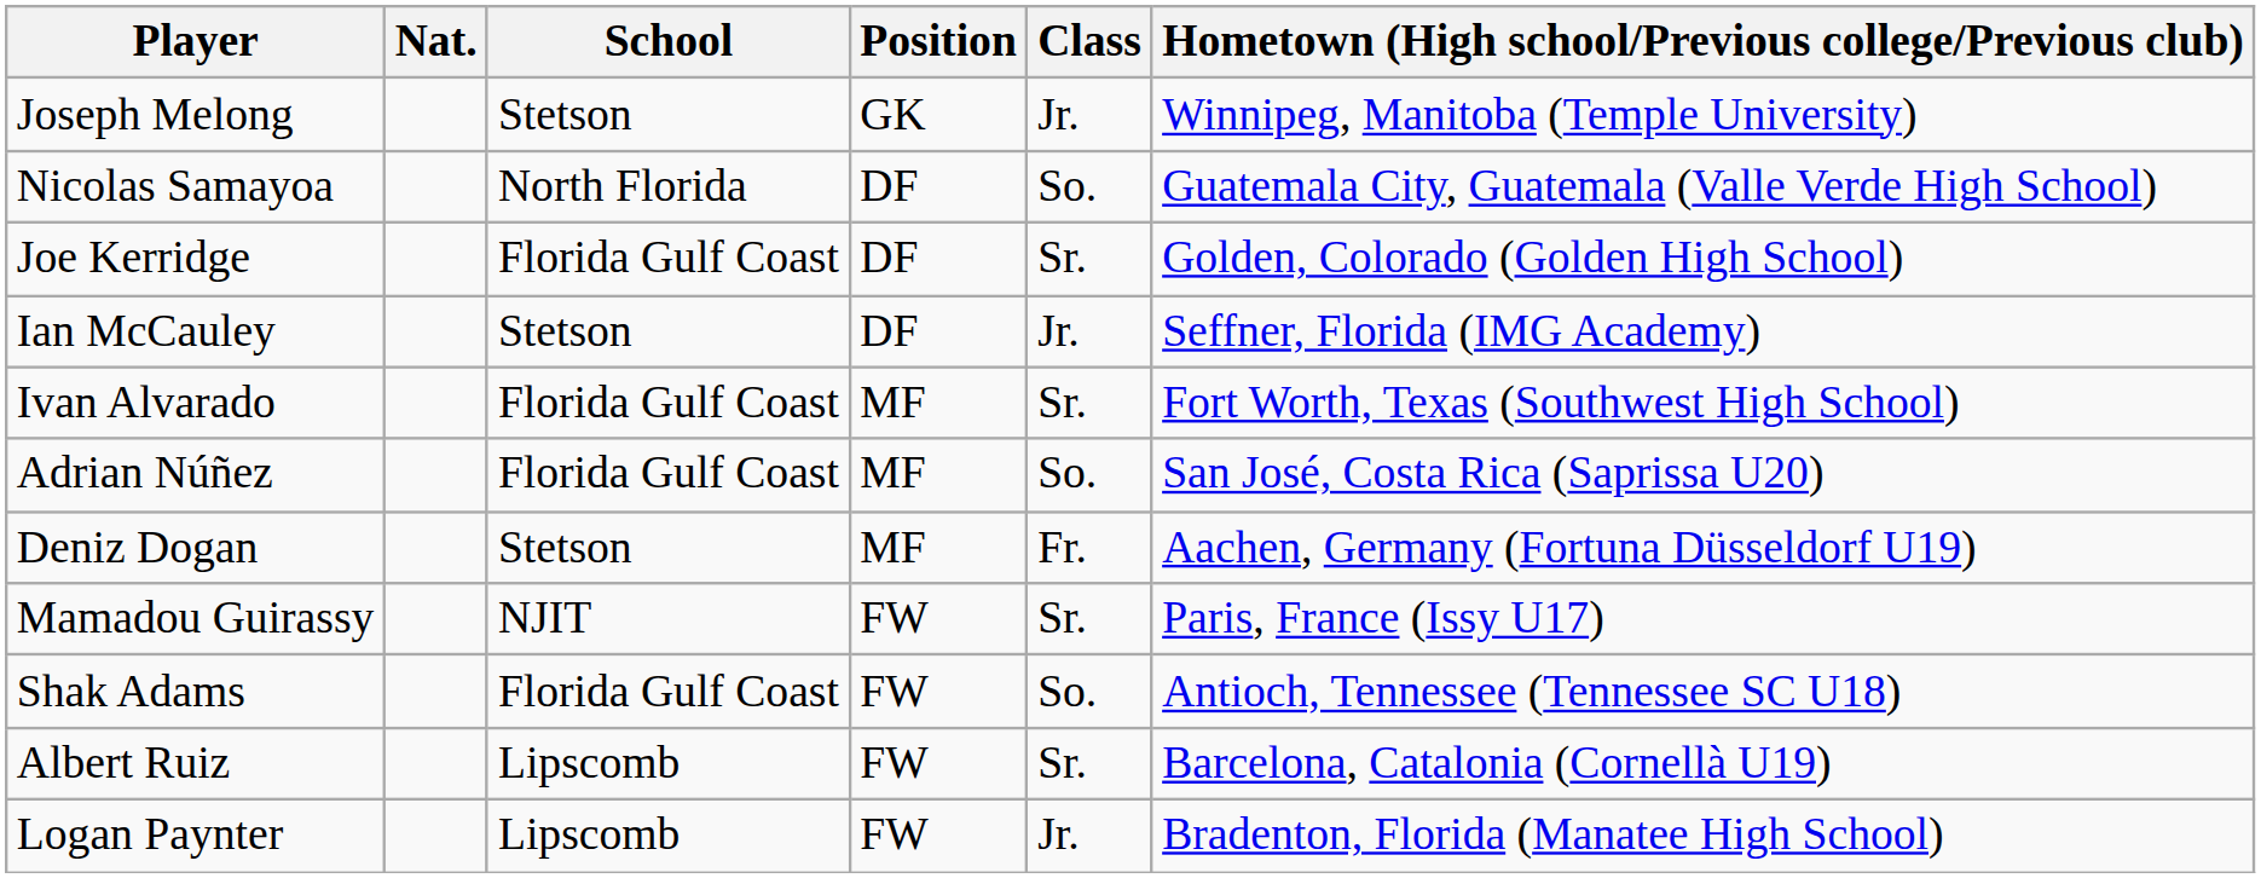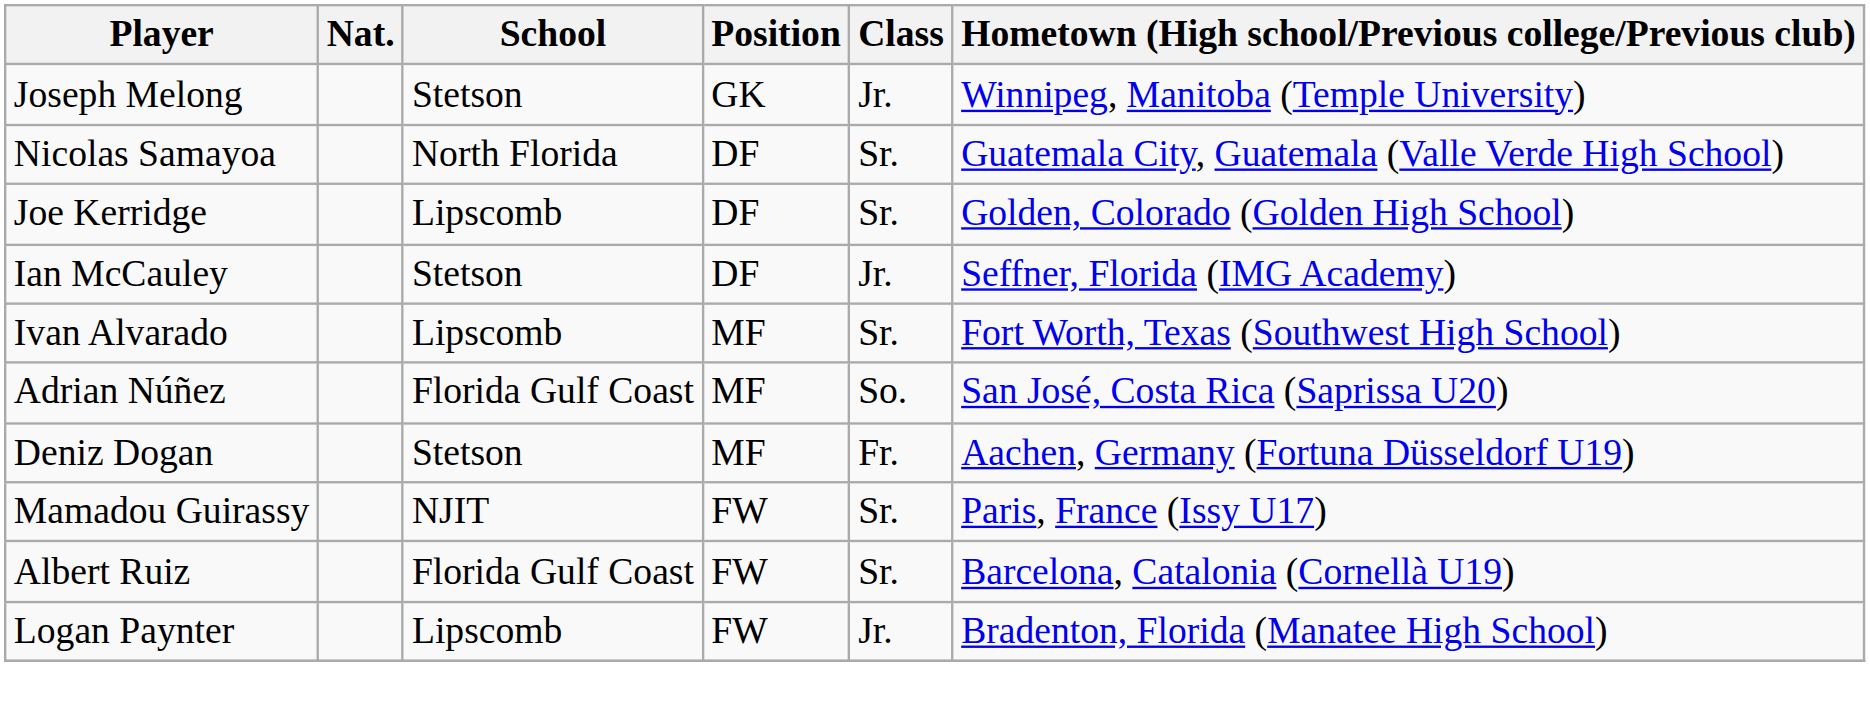 <table class="wikitable sortable" style="text-align: left">
 <tr>
 <th>Player</th>
 <th>Nat.</th>
 <th>School</th>
 <th>Position</th>
 <th>Class</th>
 <th>Hometown (High school/Previous college/Previous club)</th>
 </tr>
 <tr>
 <td>Joseph Melong</td>
 <td></td>
 <td>Stetson</td>
 <td>GK</td>
 <td>Jr.</td>
 <td><a href='#'>Winnipeg</a>, <a href='#'>Manitoba</a> (<a href='#'>Temple University</a>)</td>
 </tr>
 <tr>
 <td>Nicolas Samayoa</td>
 <td></td>
 <td>North Florida</td>
 <td>DF</td>
-<td>So.</td>
+<td>Sr.</td>
 <td><a href='#'>Guatemala City</a>, <a href='#'>Guatemala</a> (<a href='#'>Valle Verde High School</a>)</td>
 </tr>
 <tr>
 <td>Joe Kerridge</td>
 <td></td>
-<td>Florida Gulf Coast</td>
+<td>Lipscomb</td>
 <td>DF</td>
 <td>Sr.</td>
 <td><a href='#'>Golden, Colorado</a> (<a href='#'>Golden High School</a>)</td>
 </tr>
 <tr>
 <td>Ian McCauley</td>
 <td></td>
 <td>Stetson</td>
 <td>DF</td>
 <td>Jr.</td>
 <td><a href='#'>Seffner, Florida</a> (<a href='#'>IMG Academy</a>)</td>
 </tr>
 <tr>
 <td>Ivan Alvarado</td>
 <td></td>
-<td>Florida Gulf Coast</td>
+<td>Lipscomb</td>
 <td>MF</td>
 <td>Sr.</td>
 <td><a href='#'>Fort Worth, Texas</a> (<a href='#'>Southwest High School</a>)</td>
 </tr>
 <tr>
 <td>Adrian Núñez</td>
 <td></td>
 <td>Florida Gulf Coast</td>
 <td>MF</td>
 <td>So.</td>
 <td><a href='#'>San José, Costa Rica</a> (<a href='#'>Saprissa U20</a>)</td>
 </tr>
 <tr>
 <td>Deniz Dogan</td>
 <td></td>
 <td>Stetson</td>
 <td>MF</td>
 <td>Fr.</td>
 <td><a href='#'>Aachen</a>, <a href='#'>Germany</a> (<a href='#'>Fortuna Düsseldorf U19</a>)</td>
 </tr>
 <tr>
 <td>Mamadou Guirassy</td>
 <td></td>
 <td>NJIT</td>
 <td>FW</td>
 <td>Sr.</td>
 <td><a href='#'>Paris</a>, <a href='#'>France</a> (<a href='#'>Issy U17</a>)</td>
 </tr>
 <tr>
-<td>Shak Adams</td>
+<td>Albert Ruiz</td>
 <td></td>
 <td>Florida Gulf Coast</td>
-<td>FW</td>
-<td>So.</td>
-<td><a href='#'>Antioch, Tennessee</a> (<a href='#'>Tennessee SC U18</a>)</td>
-</tr>
-<tr>
-<td>Albert Ruiz</td>
-<td></td>
-<td>Lipscomb</td>
 <td>FW</td>
 <td>Sr.</td>
 <td><a href='#'>Barcelona</a>, <a href='#'>Catalonia</a> (<a href='#'>Cornellà U19</a>)</td>
 </tr>
 <tr>
 <td>Logan Paynter</td>
 <td></td>
 <td>Lipscomb</td>
 <td>FW</td>
 <td>Jr.</td>
 <td><a href='#'>Bradenton, Florida</a> (<a href='#'>Manatee High School</a>)</td>
 </tr>
 <tr>
 </tr>
 </table>
